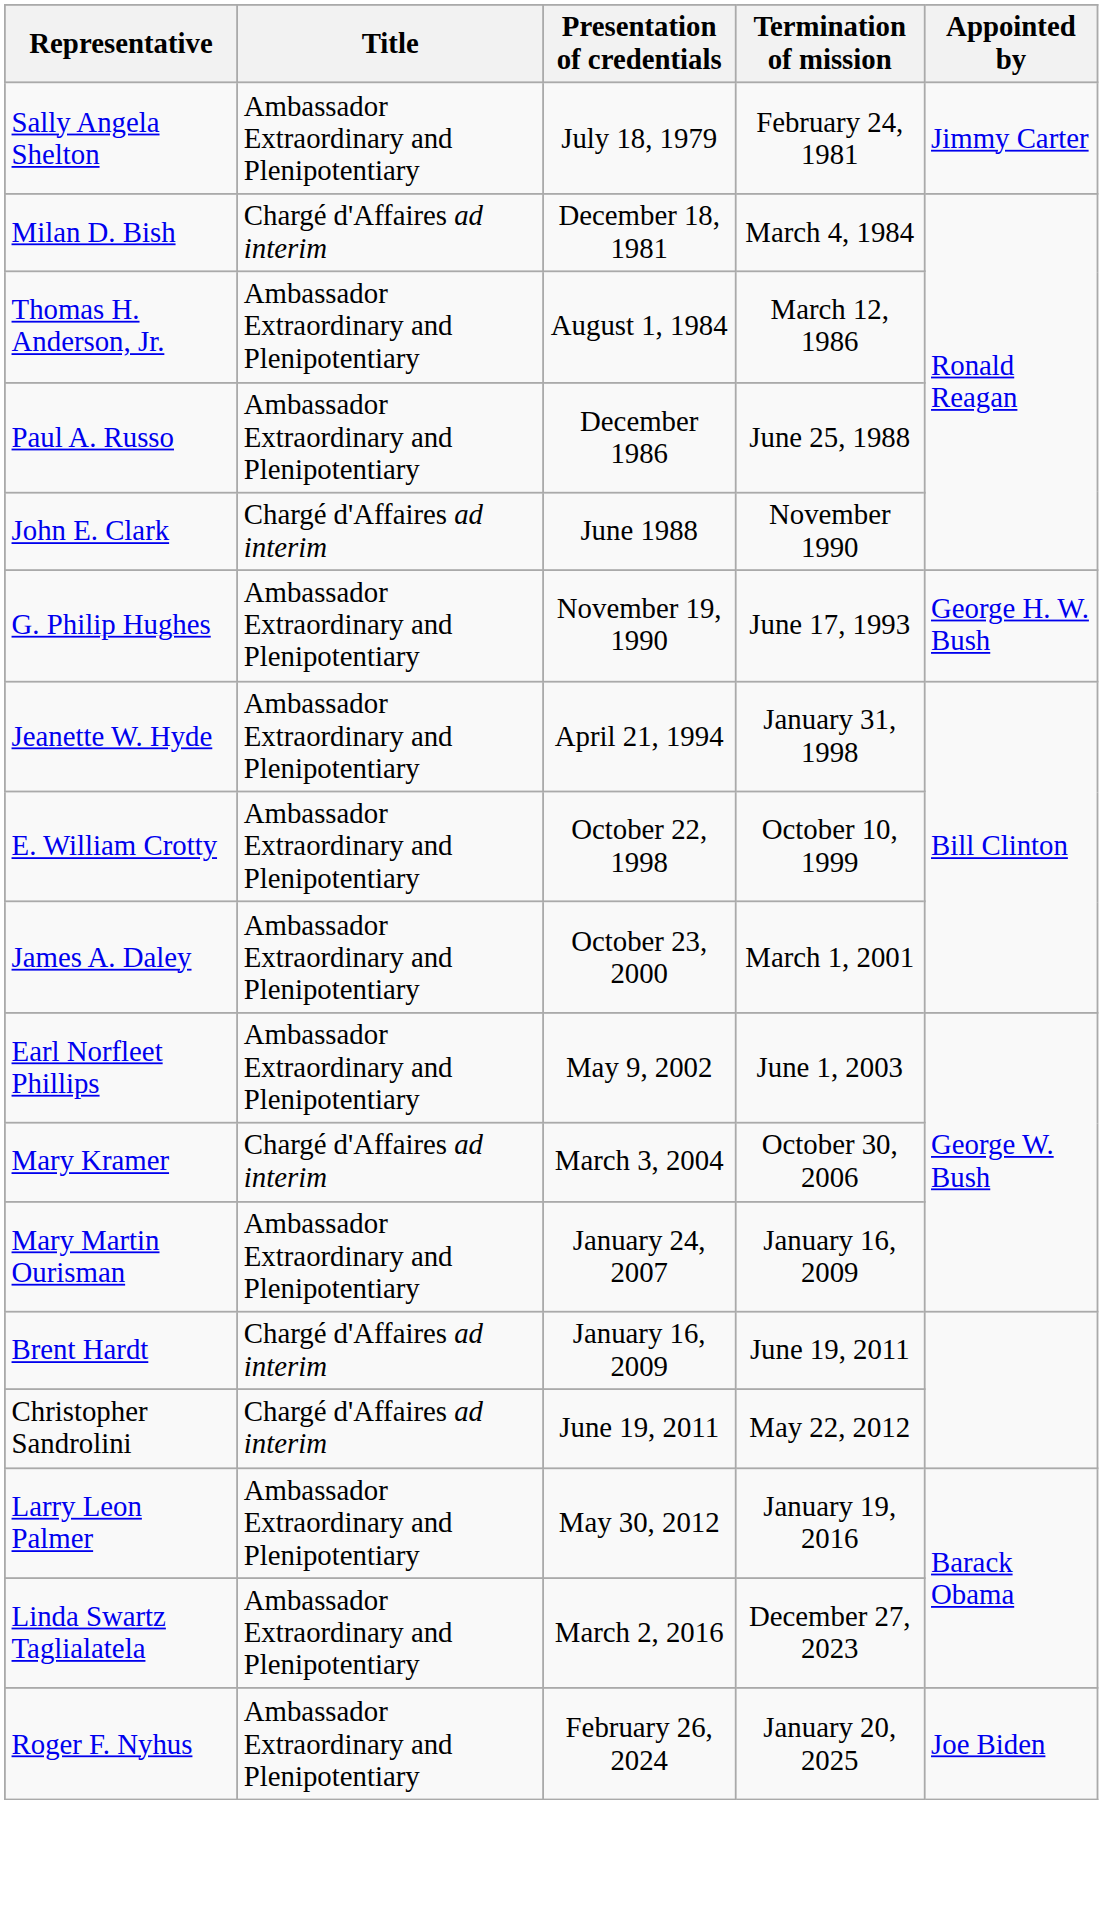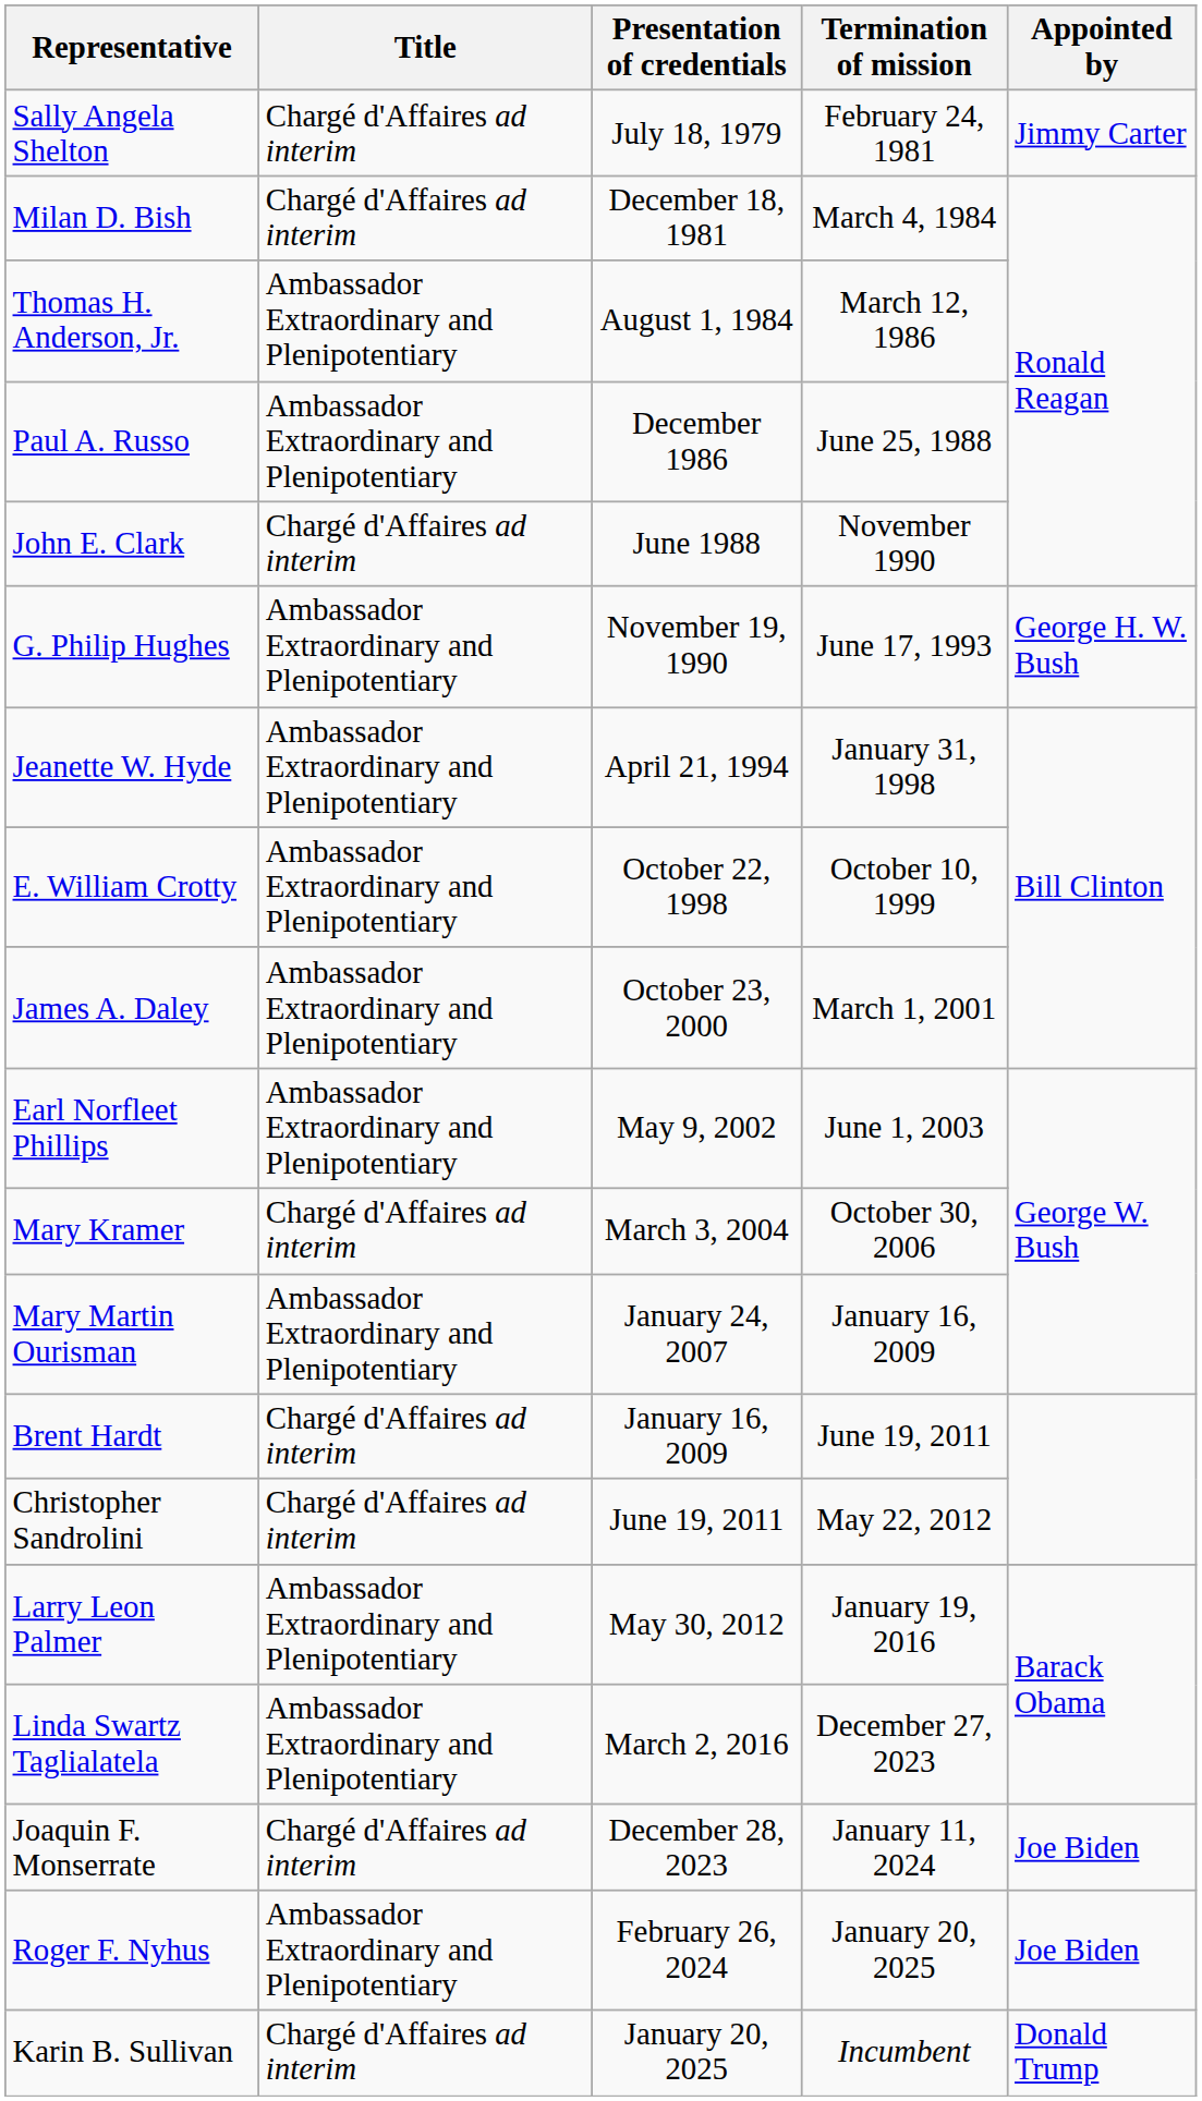 <table class=wikitable>
 <tr>
 <th>Representative</th>
 <th>Title</th>
 <th>Presentation<br>of credentials</th>
 <th>Termination<br>of mission</th>
 <th>Appointed by</th>
 </tr>
 <tr>
 <td><a href='#'>Sally Angela Shelton</a></td>
-<td>Ambassador Extraordinary and Plenipotentiary</td>
+<td>Chargé d'Affaires <em>ad interim</em></td>
 <td align=center>July 18, 1979</td>
 <td align=center>February 24, 1981</td>
 <td><a href='#'>Jimmy Carter</a></td>
 </tr>
 <tr>
 <td><a href='#'>Milan D. Bish</a></td>
 <td>Chargé d'Affaires <em>ad interim</em></td>
 <td align=center>December 18, 1981</td>
 <td align=center>March 4, 1984</td>
 <td rowspan=4><a href='#'>Ronald Reagan</a></td>
 </tr>
 <tr>
 <td><a href='#'>Thomas H. Anderson, Jr.</a></td>
 <td>Ambassador Extraordinary and Plenipotentiary</td>
 <td align=center>August 1, 1984</td>
 <td align=center>March 12, 1986</td>
 </tr>
 <tr>
 <td><a href='#'>Paul A. Russo</a></td>
 <td>Ambassador Extraordinary and Plenipotentiary</td>
 <td align=center>December 1986</td>
 <td align=center>June 25, 1988</td>
 </tr>
 <tr>
 <td><a href='#'>John E. Clark</a></td>
 <td>Chargé d'Affaires <em>ad interim</em></td>
 <td align=center>June 1988</td>
 <td align=center>November 1990</td>
 </tr>
 <tr>
 <td><a href='#'>G. Philip Hughes</a></td>
 <td>Ambassador Extraordinary and Plenipotentiary</td>
 <td align=center>November 19, 1990</td>
 <td align=center>June 17, 1993</td>
 <td><a href='#'>George H. W. Bush</a></td>
 </tr>
 <tr>
 <td><a href='#'>Jeanette W. Hyde</a></td>
 <td>Ambassador Extraordinary and Plenipotentiary</td>
 <td align=center>April 21, 1994</td>
 <td align=center>January 31, 1998</td>
 <td rowspan=3><a href='#'>Bill Clinton</a></td>
 </tr>
 <tr>
 <td><a href='#'>E. William Crotty</a></td>
 <td>Ambassador Extraordinary and Plenipotentiary</td>
 <td align=center>October 22, 1998</td>
 <td align=center>October 10, 1999</td>
 </tr>
 <tr>
 <td><a href='#'>James A. Daley</a></td>
 <td>Ambassador Extraordinary and Plenipotentiary</td>
 <td align=center>October 23, 2000</td>
 <td align=center>March 1, 2001</td>
 </tr>
 <tr>
 <td><a href='#'>Earl Norfleet Phillips</a></td>
 <td>Ambassador Extraordinary and Plenipotentiary</td>
 <td align=center>May 9, 2002</td>
 <td align=center>June 1, 2003</td>
 <td rowspan=3><a href='#'>George W. Bush</a></td>
 </tr>
 <tr>
 <td><a href='#'>Mary Kramer</a></td>
 <td>Chargé d'Affaires <em>ad interim</em></td>
 <td align=center>March 3, 2004</td>
 <td align=center>October 30, 2006</td>
 </tr>
 <tr>
 <td><a href='#'>Mary Martin Ourisman</a></td>
 <td>Ambassador Extraordinary and Plenipotentiary</td>
 <td align=center>January 24, 2007</td>
 <td align=center>January 16, 2009</td>
 </tr>
 <tr>
 <td><a href='#'>Brent Hardt</a></td>
 <td>Chargé d'Affaires <em>ad interim</em></td>
 <td align=center>January 16, 2009</td>
 <td align=center>June 19, 2011</td>
 <td rowspan=2></td>
 </tr>
 <tr>
 <td>Christopher Sandrolini</td>
 <td>Chargé d'Affaires <em>ad interim</em></td>
 <td align=center>June 19, 2011</td>
 <td align=center>May 22, 2012</td>
 </tr>
 <tr>
 <td><a href='#'>Larry Leon Palmer</a></td>
 <td>Ambassador Extraordinary and Plenipotentiary</td>
 <td align=center>May 30, 2012</td>
 <td align=center>January 19, 2016</td>
 <td rowspan=2><a href='#'>Barack Obama</a></td>
 </tr>
 <tr>
 <td><a href='#'>Linda Swartz Taglialatela</a></td>
 <td>Ambassador Extraordinary and Plenipotentiary</td>
 <td align=center>March 2, 2016</td>
 <td align=center>December 27, 2023</td>
 </tr>
 <tr>
+<td>Joaquin F. Monserrate</td>
+<td>Chargé d'Affaires <em>ad interim</em></td>
+<td align=center>December 28, 2023</td>
+<td align=center>January 11, 2024</td>
+<td><a href='#'>Joe Biden</a></td>
+</tr>
+<tr>
 <td><a href='#'>Roger F. Nyhus</a></td>
 <td>Ambassador Extraordinary and Plenipotentiary</td>
 <td align=center>February 26, 2024</td>
 <td align=center>January 20, 2025</td>
 <td><a href='#'>Joe Biden</a></td>
 </tr>
+<tr>
+<td>Karin B. Sullivan</td>
+<td>Chargé d'Affaires <em>ad interim</em></td>
+<td align=center>January 20, 2025</td>
+<td align=center><em>Incumbent</em></td>
+<td><a href='#'>Donald Trump</a></td>
+</tr>
 </table>
